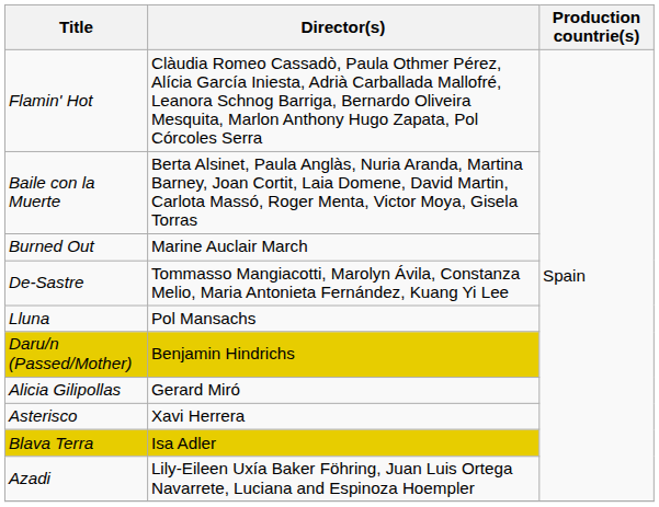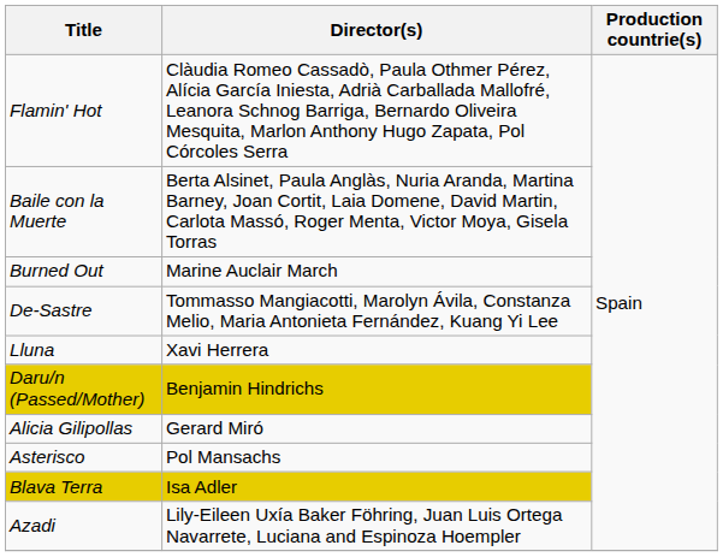 <table class="sortable wikitable" style="width:100%; margin-bottom:4px" cellpadding="5">
 <tr>
 <th scope="col">Title</th>
 <th scope="col">Director(s)</th>
 <th scope="col">Production countrie(s)</th>
 </tr>
 <tr>
 <td><em>Flamin' Hot</em></td>
 <td>Clàudia Romeo Cassadò, Paula Othmer Pérez, Alícia García Iniesta, Adrià Carballada Mallofré, Leanora Schnog Barriga, Bernardo Oliveira Mesquita, Marlon Anthony Hugo Zapata, Pol Córcoles Serra</td>
 <td rowspan="10">Spain</td>
 </tr>
 <tr>
 <td><em>Baile con la Muerte</em></td>
 <td>Berta Alsinet, Paula Anglàs, Nuria Aranda, Martina Barney, Joan Cortit, Laia Domene, David Martin, Carlota Massó, Roger Menta, Victor Moya, Gisela Torras</td>
 </tr>
 <tr>
 <td><em>Burned Out</em></td>
 <td>Marine Auclair March</td>
 </tr>
 <tr>
 <td><em>De-Sastre</em></td>
 <td>Tommasso Mangiacotti, Marolyn Ávila, Constanza Melio, Maria Antonieta Fernández, Kuang Yi Lee</td>
 </tr>
 <tr>
 <td><em>Lluna</em></td>
-<td>Pol Mansachs</td>
+<td>Xavi Herrera</td>
 </tr>
 <tr style="background:#E7CD00;">
 <td><em>Daru/n (Passed/Mother)</em></td>
 <td>Benjamin Hindrichs</td>
 </tr>
 <tr>
 <td><em>Alicia Gilipollas</em></td>
 <td>Gerard Miró</td>
 </tr>
 <tr>
 <td><em>Asterisco</em></td>
-<td>Xavi Herrera</td>
+<td>Pol Mansachs</td>
 </tr>
 <tr style="background:#E7CD00;">
 <td><em>Blava Terra</em></td>
 <td>Isa Adler</td>
 </tr>
 <tr>
 <td><em>Azadi</em></td>
 <td>Lily-Eileen Uxía Baker Föhring, Juan Luis Ortega Navarrete, Luciana and Espinoza Hoempler</td>
 </tr>
 <tr>
 </tr>
 </table>
